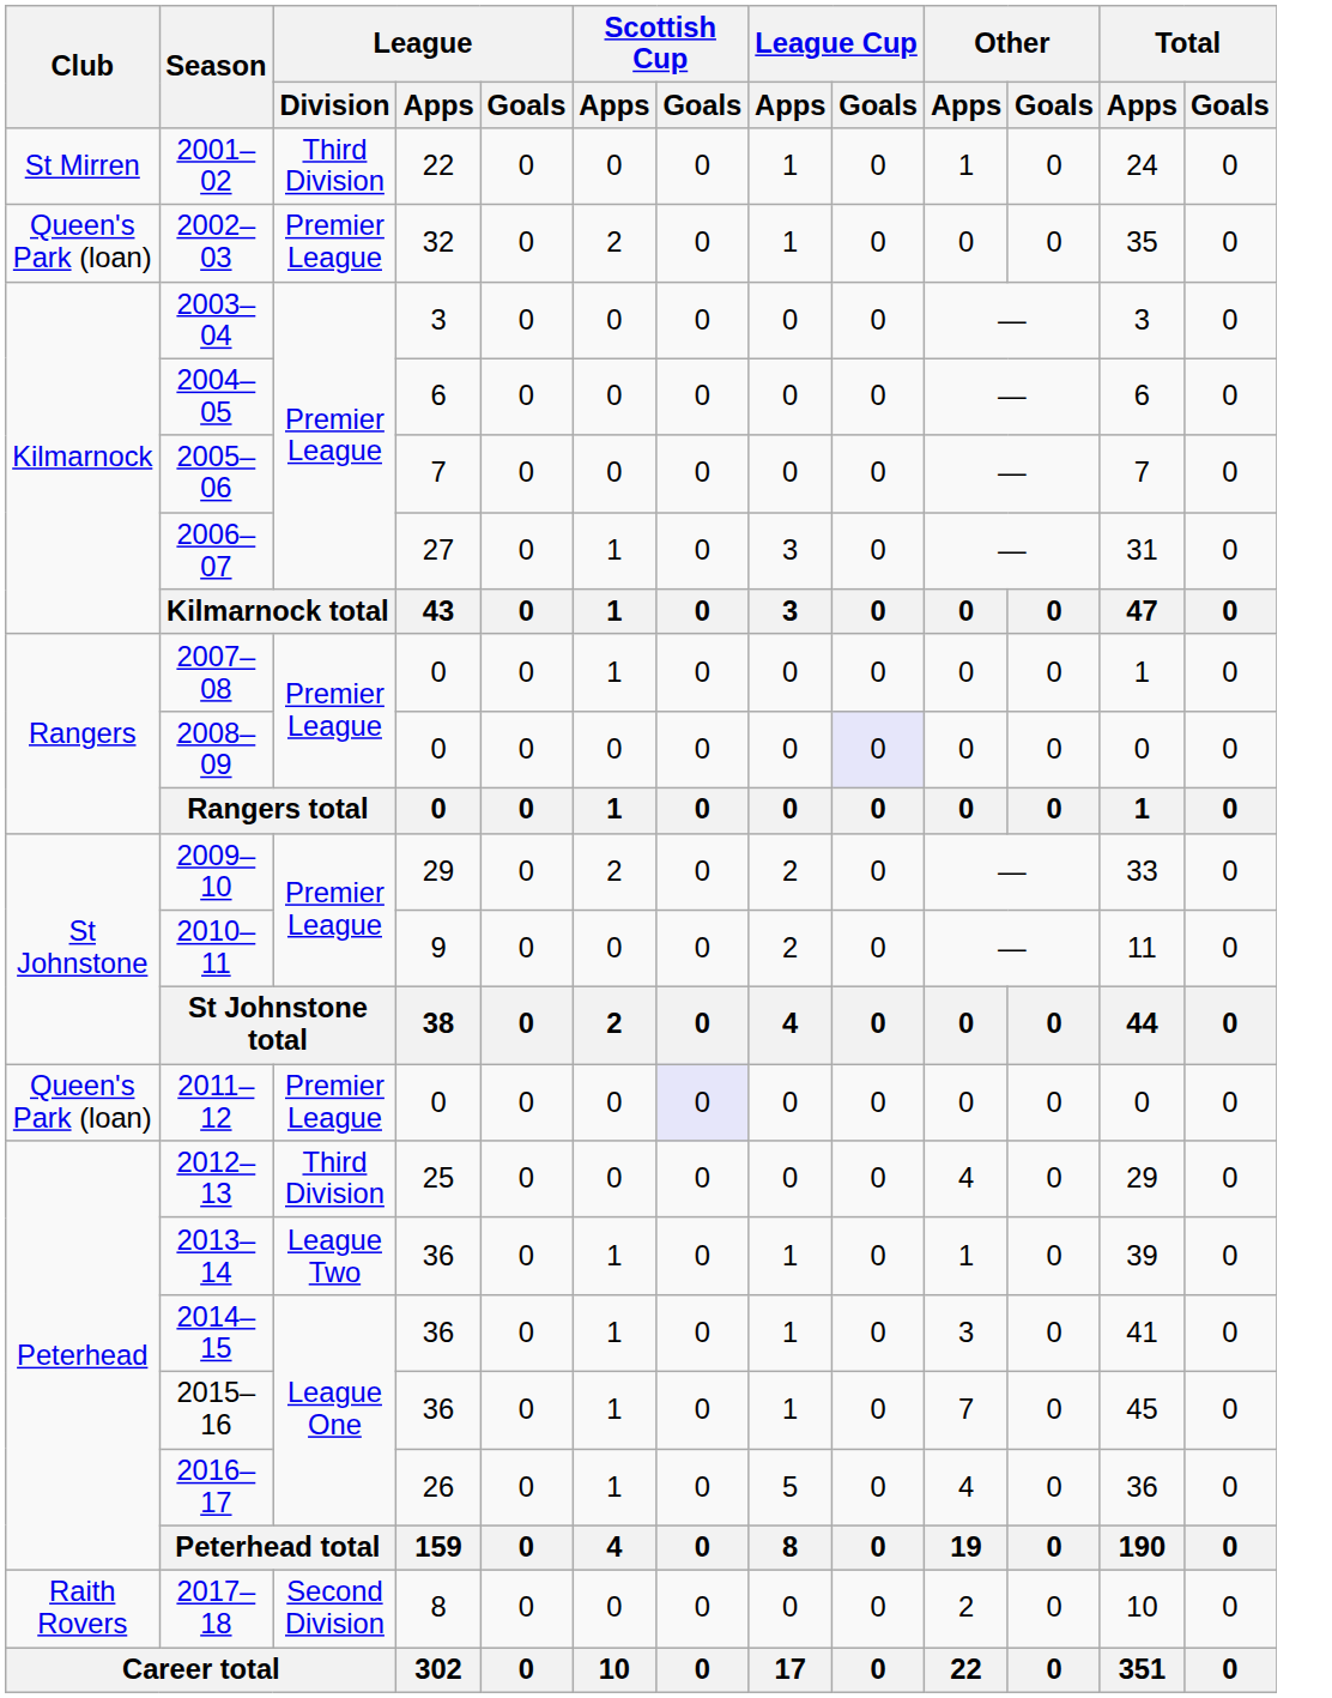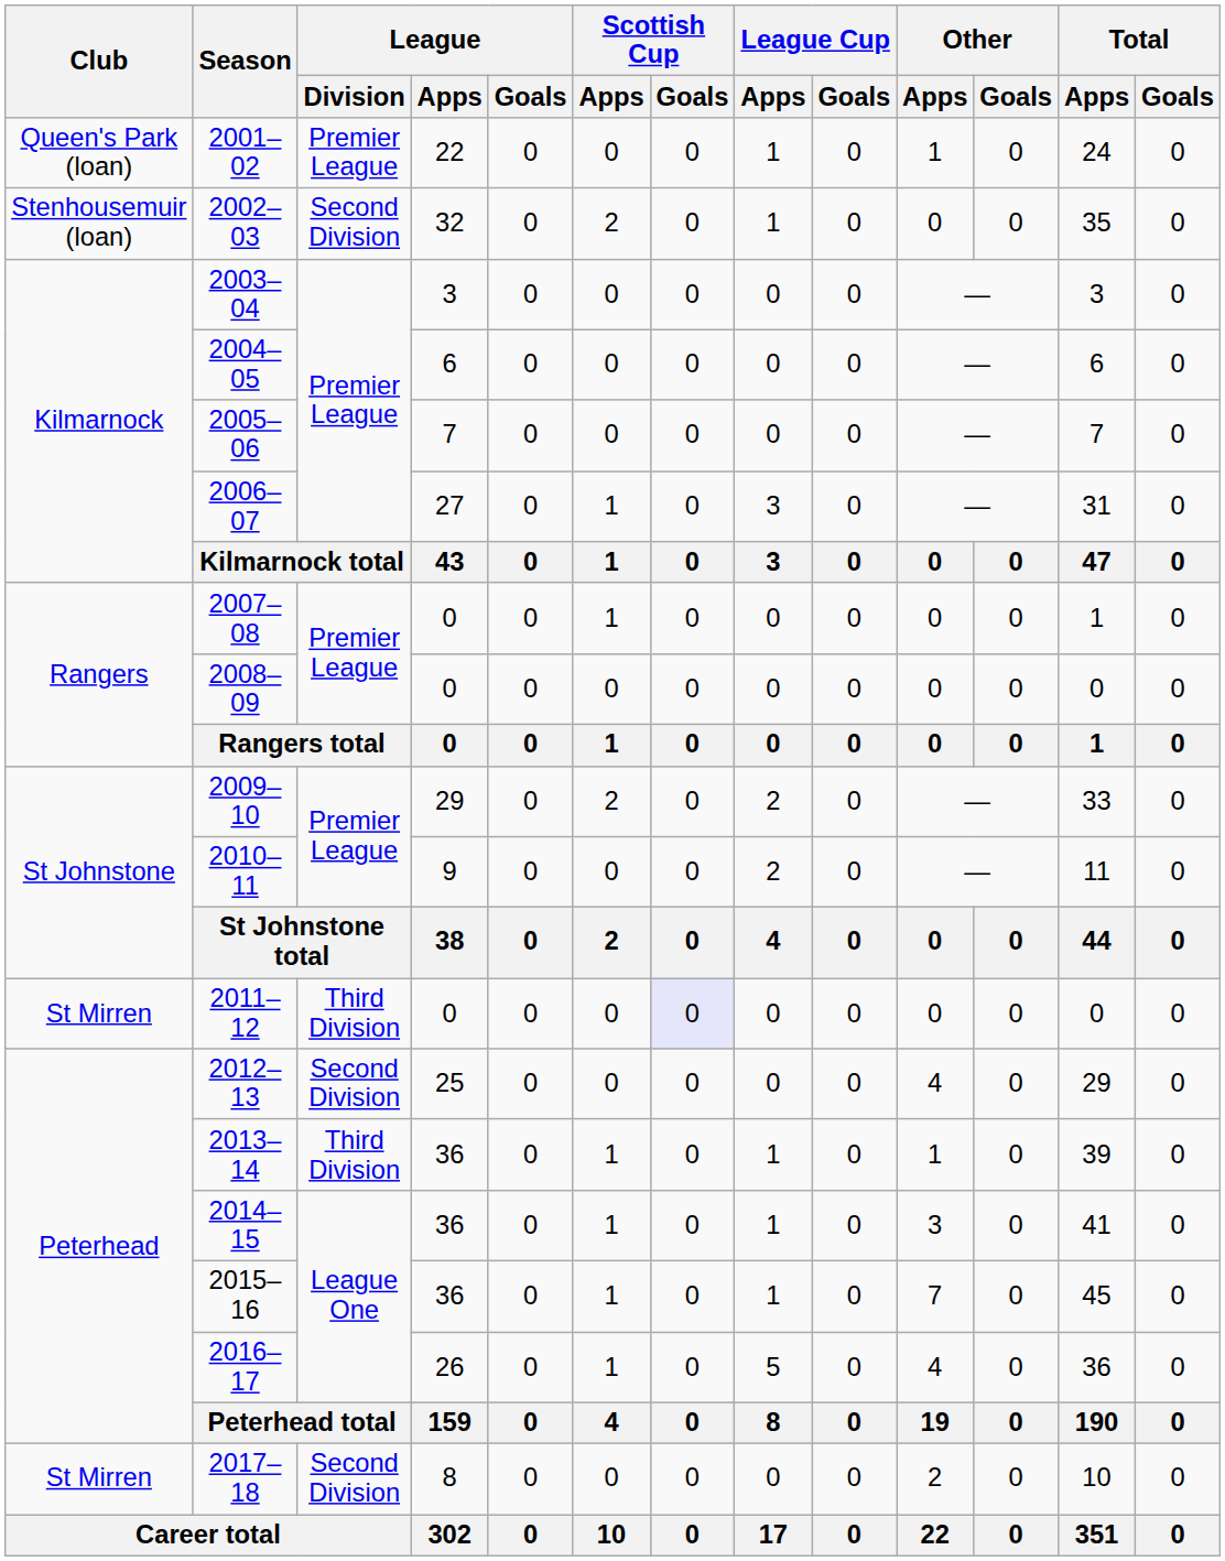 <table class="wikitable" style="text-align:center">
 <tr>
 <th rowspan="2">Club</th>
 <th rowspan="2">Season</th>
 <th colspan="3">League</th>
 <th colspan="2"><a href='#'>Scottish Cup</a></th>
 <th colspan="2"><a href='#'>League Cup</a></th>
 <th colspan="2">Other</th>
 <th colspan="2">Total</th>
 </tr>
 <tr>
 <th>Division</th>
 <th>Apps</th>
 <th>Goals</th>
 <th>Apps</th>
 <th>Goals</th>
 <th>Apps</th>
 <th>Goals</th>
 <th>Apps</th>
 <th>Goals</th>
 <th>Apps</th>
 <th>Goals</th>
 </tr>
 <tr>
-<td><a href='#'>St Mirren</a></td>
+<td><a href='#'>Queen's Park</a> (loan)</td>
 <td><a href='#'>2001–02</a></td>
-<td><a href='#'>Third Division</a></td>
+<td><a href='#'>Premier League</a></td>
 <td>22</td>
 <td>0</td>
 <td>0</td>
 <td>0</td>
 <td>1</td>
 <td>0</td>
 <td>1</td>
 <td>0</td>
 <td>24</td>
 <td>0</td>
 </tr>
 <tr>
-<td><a href='#'>Queen's Park</a> (loan)</td>
+<td><a href='#'>Stenhousemuir</a> (loan)</td>
 <td><a href='#'>2002–03</a></td>
-<td><a href='#'>Premier League</a></td>
+<td><a href='#'>Second Division</a></td>
 <td>32</td>
 <td>0</td>
 <td>2</td>
 <td>0</td>
 <td>1</td>
 <td>0</td>
 <td>0</td>
 <td>0</td>
 <td>35</td>
 <td>0</td>
 </tr>
 <tr>
 <td rowspan="5"><a href='#'>Kilmarnock</a></td>
 <td><a href='#'>2003–04</a></td>
 <td rowspan="4"><a href='#'>Premier League</a></td>
 <td>3</td>
 <td>0</td>
 <td>0</td>
 <td>0</td>
 <td>0</td>
 <td>0</td>
 <td colspan="2">—</td>
 <td>3</td>
 <td>0</td>
 </tr>
 <tr>
 <td><a href='#'>2004–05</a></td>
 <td>6</td>
 <td>0</td>
 <td>0</td>
 <td>0</td>
 <td>0</td>
 <td>0</td>
 <td colspan="2">—</td>
 <td>6</td>
 <td>0</td>
 </tr>
 <tr>
 <td><a href='#'>2005–06</a></td>
 <td>7</td>
 <td>0</td>
 <td>0</td>
 <td>0</td>
 <td>0</td>
 <td>0</td>
 <td colspan="2">—</td>
 <td>7</td>
 <td>0</td>
 </tr>
 <tr>
 <td><a href='#'>2006–07</a></td>
 <td>27</td>
 <td>0</td>
 <td>1</td>
 <td>0</td>
 <td>3</td>
 <td>0</td>
 <td colspan="2">—</td>
 <td>31</td>
 <td>0</td>
 </tr>
 <tr>
 <th colspan="2">Kilmarnock total</th>
 <th>43</th>
 <th>0</th>
 <th>1</th>
 <th>0</th>
 <th>3</th>
 <th>0</th>
 <th>0</th>
 <th>0</th>
 <th>47</th>
 <th>0</th>
 </tr>
 <tr>
 <td rowspan="3"><a href='#'>Rangers</a></td>
 <td><a href='#'>2007–08</a></td>
 <td rowspan="2"><a href='#'>Premier League</a></td>
 <td>0</td>
 <td>0</td>
 <td>1</td>
 <td>0</td>
 <td>0</td>
 <td>0</td>
 <td>0</td>
 <td>0</td>
 <td>1</td>
 <td>0</td>
 </tr>
 <tr>
 <td><a href='#'>2008–09</a></td>
 <td>0</td>
 <td>0</td>
 <td>0</td>
 <td>0</td>
 <td>0</td>
-<td style="background: lavender;">0</td>
+<td>0</td>
 <td>0</td>
 <td>0</td>
 <td>0</td>
 <td>0</td>
 </tr>
 <tr>
 <th colspan="2">Rangers total</th>
 <th>0</th>
 <th>0</th>
 <th>1</th>
 <th>0</th>
 <th>0</th>
 <th>0</th>
 <th>0</th>
 <th>0</th>
 <th>1</th>
 <th>0</th>
 </tr>
 <tr>
 <td rowspan="3"><a href='#'>St Johnstone</a></td>
 <td><a href='#'>2009–10</a></td>
 <td rowspan="2"><a href='#'>Premier League</a></td>
 <td>29</td>
 <td>0</td>
 <td>2</td>
 <td>0</td>
 <td>2</td>
 <td>0</td>
 <td colspan="2">—</td>
 <td>33</td>
 <td>0</td>
 </tr>
 <tr>
 <td><a href='#'>2010–11</a></td>
 <td>9</td>
 <td>0</td>
 <td>0</td>
 <td>0</td>
 <td>2</td>
 <td>0</td>
 <td colspan="2">—</td>
 <td>11</td>
 <td>0</td>
 </tr>
 <tr>
 <th colspan="2">St Johnstone total</th>
 <th>38</th>
 <th>0</th>
 <th>2</th>
 <th>0</th>
 <th>4</th>
 <th>0</th>
 <th>0</th>
 <th>0</th>
 <th>44</th>
 <th>0</th>
 </tr>
 <tr>
-<td><a href='#'>Queen's Park</a> (loan)</td>
+<td><a href='#'>St Mirren</a></td>
 <td><a href='#'>2011–12</a></td>
-<td><a href='#'>Premier League</a></td>
+<td><a href='#'>Third Division</a></td>
 <td>0</td>
 <td>0</td>
 <td>0</td>
 <td style="background: lavender;">0</td>
 <td>0</td>
 <td>0</td>
 <td>0</td>
 <td>0</td>
 <td>0</td>
 <td>0</td>
 </tr>
 <tr>
 <td rowspan="6"><a href='#'>Peterhead</a></td>
 <td><a href='#'>2012–13</a></td>
-<td><a href='#'>Third Division</a></td>
+<td><a href='#'>Second Division</a></td>
 <td>25</td>
 <td>0</td>
 <td>0</td>
 <td>0</td>
 <td>0</td>
 <td>0</td>
 <td>4</td>
 <td>0</td>
 <td>29</td>
 <td>0</td>
 </tr>
 <tr>
 <td><a href='#'>2013–14</a></td>
-<td><a href='#'>League Two</a></td>
+<td><a href='#'>Third Division</a></td>
 <td>36</td>
 <td>0</td>
 <td>1</td>
 <td>0</td>
 <td>1</td>
 <td>0</td>
 <td>1</td>
 <td>0</td>
 <td>39</td>
 <td>0</td>
 </tr>
 <tr>
 <td><a href='#'>2014–15</a></td>
 <td rowspan="3"><a href='#'>League One</a></td>
 <td>36</td>
 <td>0</td>
 <td>1</td>
 <td>0</td>
 <td>1</td>
 <td>0</td>
 <td>3</td>
 <td>0</td>
 <td>41</td>
 <td>0</td>
 </tr>
 <tr>
 <td>2015–16</td>
 <td>36</td>
 <td>0</td>
 <td>1</td>
 <td>0</td>
 <td>1</td>
 <td>0</td>
 <td>7</td>
 <td>0</td>
 <td>45</td>
 <td>0</td>
 </tr>
 <tr>
 <td><a href='#'>2016–17</a></td>
 <td>26</td>
 <td>0</td>
 <td>1</td>
 <td>0</td>
 <td>5</td>
 <td>0</td>
 <td>4</td>
 <td>0</td>
 <td>36</td>
 <td>0</td>
 </tr>
 <tr>
 <th colspan="2">Peterhead total</th>
 <th>159</th>
 <th>0</th>
 <th>4</th>
 <th>0</th>
 <th>8</th>
 <th>0</th>
 <th>19</th>
 <th>0</th>
 <th>190</th>
 <th>0</th>
 </tr>
 <tr>
-<td><a href='#'>Raith Rovers</a></td>
+<td><a href='#'>St Mirren</a></td>
 <td><a href='#'>2017–18</a></td>
 <td><a href='#'>Second Division</a></td>
 <td>8</td>
 <td>0</td>
 <td>0</td>
 <td>0</td>
 <td>0</td>
 <td>0</td>
 <td>2</td>
 <td>0</td>
 <td>10</td>
 <td>0</td>
 </tr>
 <tr>
 <th colspan="3">Career total</th>
 <th>302</th>
 <th>0</th>
 <th>10</th>
 <th>0</th>
 <th>17</th>
 <th>0</th>
 <th>22</th>
 <th>0</th>
 <th>351</th>
 <th>0</th>
 </tr>
 </table>
